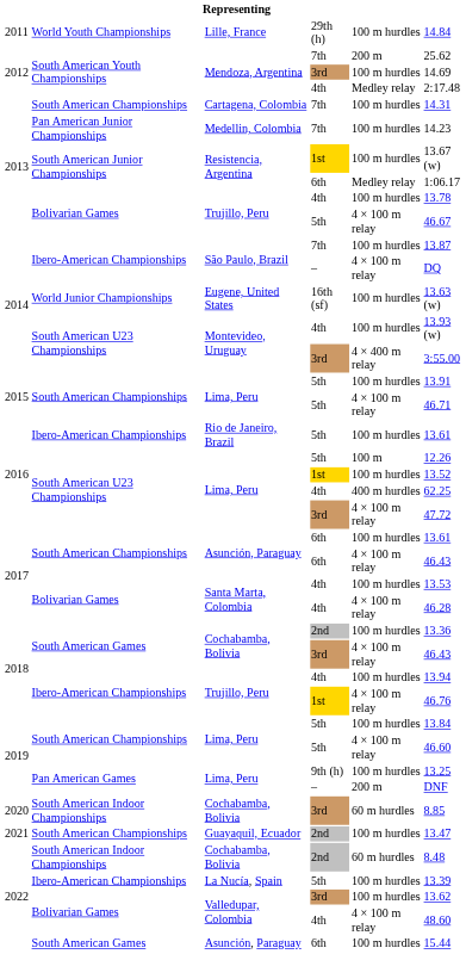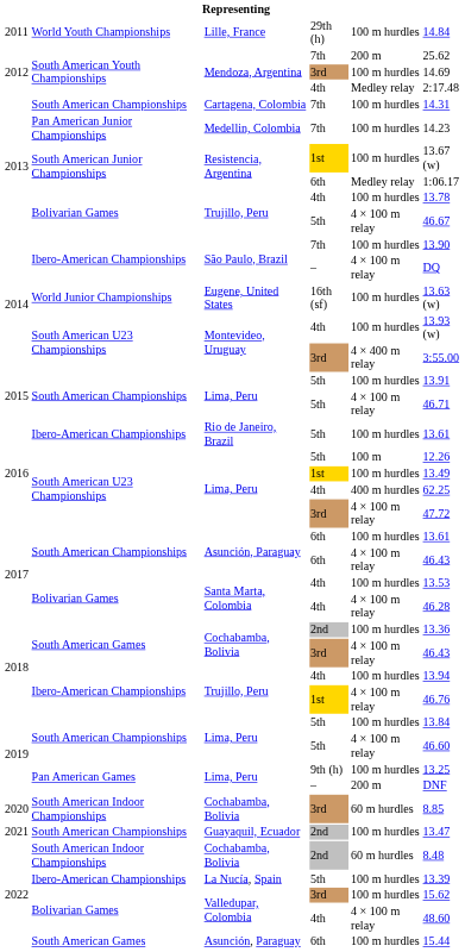 <table>
 <tr>
 <th colspan="6">Representing </th>
 </tr>
 <tr>
 <td>2011</td>
 <td><a href='#'>World Youth Championships</a></td>
 <td><a href='#'>Lille, France</a></td>
 <td>29th (h)</td>
 <td>100 m hurdles</td>
 <td><a href='#'>14.84</a></td>
 </tr>
 <tr>
 <td rowspan=3>2012</td>
 <td rowspan=3><a href='#'>South American Youth Championships</a></td>
 <td rowspan=3><a href='#'>Mendoza, Argentina</a></td>
 <td>7th</td>
 <td>200 m</td>
 <td>25.62</td>
 </tr>
 <tr>
 <td bgcolor=cc9966>3rd</td>
 <td>100 m hurdles</td>
 <td>14.69</td>
 </tr>
 <tr>
 <td>4th</td>
 <td>Medley relay</td>
 <td>2:17.48</td>
 </tr>
 <tr>
 <td rowspan=6>2013</td>
 <td><a href='#'>South American Championships</a></td>
 <td><a href='#'>Cartagena, Colombia</a></td>
 <td>7th</td>
 <td>100 m hurdles</td>
 <td><a href='#'>14.31</a></td>
 </tr>
 <tr>
 <td><a href='#'>Pan American Junior Championships</a></td>
 <td><a href='#'>Medellin, Colombia</a></td>
 <td>7th</td>
 <td>100 m hurdles</td>
 <td>14.23</td>
 </tr>
 <tr>
 <td rowspan=2><a href='#'>South American Junior Championships</a></td>
 <td rowspan=2><a href='#'>Resistencia, Argentina</a></td>
 <td bgcolor=gold>1st</td>
 <td>100 m hurdles</td>
 <td>13.67 (w)</td>
 </tr>
 <tr>
 <td>6th</td>
 <td>Medley relay</td>
 <td>1:06.17</td>
 </tr>
 <tr>
 <td rowspan=2><a href='#'>Bolivarian Games</a></td>
 <td rowspan=2><a href='#'>Trujillo, Peru</a></td>
 <td>4th</td>
 <td>100 m hurdles</td>
 <td><a href='#'>13.78</a></td>
 </tr>
 <tr>
 <td>5th</td>
 <td>4 × 100 m relay</td>
 <td><a href='#'>46.67</a></td>
 </tr>
 <tr>
 <td rowspan=5>2014</td>
 <td rowspan=2><a href='#'>Ibero-American Championships</a></td>
 <td rowspan=2><a href='#'>São Paulo, Brazil</a></td>
 <td>7th</td>
 <td>100 m hurdles</td>
-<td><a href='#'>13.87</a></td>
+<td><a href='#'>13.90</a></td>
 </tr>
 <tr>
 <td>–</td>
 <td>4 × 100 m relay</td>
 <td><a href='#'>DQ</a></td>
 </tr>
 <tr>
 <td><a href='#'>World Junior Championships</a></td>
 <td><a href='#'>Eugene, United States</a></td>
 <td>16th (sf)</td>
 <td>100 m hurdles</td>
 <td><a href='#'>13.63</a> (w)</td>
 </tr>
 <tr>
 <td rowspan=2><a href='#'>South American U23 Championships</a></td>
 <td rowspan=2><a href='#'>Montevideo, Uruguay</a></td>
 <td>4th</td>
 <td>100 m hurdles</td>
 <td><a href='#'>13.93</a> (w)</td>
 </tr>
 <tr>
 <td bgcolor=cc9966>3rd</td>
 <td>4 × 400 m relay</td>
 <td><a href='#'>3:55.00</a></td>
 </tr>
 <tr>
 <td rowspan=2>2015</td>
 <td rowspan=2><a href='#'>South American Championships</a></td>
 <td rowspan=2><a href='#'>Lima, Peru</a></td>
 <td>5th</td>
 <td>100 m hurdles</td>
 <td><a href='#'>13.91</a></td>
 </tr>
 <tr>
 <td>5th</td>
 <td>4 × 100 m relay</td>
 <td><a href='#'>46.71</a></td>
 </tr>
 <tr>
 <td rowspan=5>2016</td>
 <td><a href='#'>Ibero-American Championships</a></td>
 <td><a href='#'>Rio de Janeiro, Brazil</a></td>
 <td>5th</td>
 <td>100 m hurdles</td>
 <td><a href='#'>13.61</a></td>
 </tr>
 <tr>
 <td rowspan=4><a href='#'>South American U23 Championships</a></td>
 <td rowspan=4><a href='#'>Lima, Peru</a></td>
 <td>5th</td>
 <td>100 m</td>
 <td><a href='#'>12.26</a></td>
 </tr>
 <tr>
 <td bgcolor=gold>1st</td>
 <td>100 m hurdles</td>
-<td><a href='#'>13.52</a></td>
+<td><a href='#'>13.49</a></td>
 </tr>
 <tr>
 <td>4th</td>
 <td>400 m hurdles</td>
 <td><a href='#'>62.25</a></td>
 </tr>
 <tr>
 <td bgcolor=cc9966>3rd</td>
 <td>4 × 100 m relay</td>
 <td><a href='#'>47.72</a></td>
 </tr>
 <tr>
 <td rowspan=4>2017</td>
 <td rowspan=2><a href='#'>South American Championships</a></td>
 <td rowspan=2><a href='#'>Asunción, Paraguay</a></td>
 <td>6th</td>
 <td>100 m hurdles</td>
 <td><a href='#'>13.61</a></td>
 </tr>
 <tr>
 <td>6th</td>
 <td>4 × 100 m relay</td>
 <td><a href='#'>46.43</a></td>
 </tr>
 <tr>
 <td rowspan=2><a href='#'>Bolivarian Games</a></td>
 <td rowspan=2><a href='#'>Santa Marta, Colombia</a></td>
 <td>4th</td>
 <td>100 m hurdles</td>
 <td><a href='#'>13.53</a></td>
 </tr>
 <tr>
 <td>4th</td>
 <td>4 × 100 m relay</td>
 <td><a href='#'>46.28</a></td>
 </tr>
 <tr>
 <td rowspan=4>2018</td>
 <td rowspan=2><a href='#'>South American Games</a></td>
 <td rowspan=2><a href='#'>Cochabamba, Bolivia</a></td>
 <td bgcolor=silver>2nd</td>
 <td>100 m hurdles</td>
 <td><a href='#'>13.36</a></td>
 </tr>
 <tr>
 <td bgcolor=cc9966>3rd</td>
 <td>4 × 100 m relay</td>
 <td><a href='#'>46.43</a></td>
 </tr>
 <tr>
 <td rowspan=2><a href='#'>Ibero-American Championships</a></td>
 <td rowspan=2><a href='#'>Trujillo, Peru</a></td>
 <td>4th</td>
 <td>100 m hurdles</td>
 <td><a href='#'>13.94</a></td>
 </tr>
 <tr>
 <td bgcolor=gold>1st</td>
 <td>4 × 100 m relay</td>
 <td><a href='#'>46.76</a></td>
 </tr>
 <tr>
 <td rowspan=4>2019</td>
 <td rowspan=2><a href='#'>South American Championships</a></td>
 <td rowspan=2><a href='#'>Lima, Peru</a></td>
 <td>5th</td>
 <td>100 m hurdles</td>
 <td><a href='#'>13.84</a></td>
 </tr>
 <tr>
 <td>5th</td>
 <td>4 × 100 m relay</td>
 <td><a href='#'>46.60</a></td>
 </tr>
 <tr>
 <td rowspan=2><a href='#'>Pan American Games</a></td>
 <td rowspan=2><a href='#'>Lima, Peru</a></td>
 <td>9th (h)</td>
 <td>100 m hurdles</td>
 <td><a href='#'>13.25</a></td>
 </tr>
 <tr>
 <td>–</td>
 <td>200 m</td>
 <td><a href='#'>DNF</a></td>
 </tr>
 <tr>
 <td>2020</td>
 <td><a href='#'>South American Indoor Championships</a></td>
 <td><a href='#'>Cochabamba, Bolivia</a></td>
 <td bgcolor=cc9966>3rd</td>
 <td>60 m hurdles</td>
 <td><a href='#'>8.85</a></td>
 </tr>
 <tr>
 <td>2021</td>
 <td><a href='#'>South American Championships</a></td>
 <td><a href='#'>Guayaquil, Ecuador</a></td>
 <td bgcolor=silver>2nd</td>
 <td>100 m hurdles</td>
 <td><a href='#'>13.47</a></td>
 </tr>
 <tr>
 <td rowspan=5>2022</td>
 <td><a href='#'>South American Indoor Championships</a></td>
 <td><a href='#'>Cochabamba, Bolivia</a></td>
 <td bgcolor=silver>2nd</td>
 <td>60 m hurdles</td>
 <td><a href='#'>8.48</a></td>
 </tr>
 <tr>
 <td><a href='#'>Ibero-American Championships</a></td>
 <td><a href='#'>La Nucía</a>, <a href='#'>Spain</a></td>
 <td>5th</td>
 <td>100 m hurdles</td>
 <td><a href='#'>13.39</a></td>
 </tr>
 <tr>
 <td rowspan=2><a href='#'>Bolivarian Games</a></td>
 <td rowspan=2><a href='#'>Valledupar, Colombia</a></td>
 <td bgcolor=cc9966>3rd</td>
 <td>100 m hurdles</td>
-<td><a href='#'>13.62</a></td>
+<td><a href='#'>15.62</a></td>
 </tr>
 <tr>
 <td>4th</td>
 <td>4 × 100 m relay</td>
 <td><a href='#'>48.60</a></td>
 </tr>
 <tr>
 <td><a href='#'>South American Games</a></td>
 <td><a href='#'>Asunción</a>, <a href='#'>Paraguay</a></td>
 <td>6th</td>
 <td>100 m hurdles</td>
 <td><a href='#'>15.44</a></td>
 </tr>
 </table>
